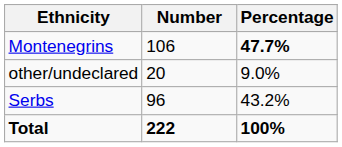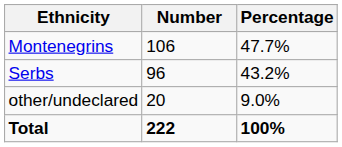 <table class="wikitable">
 <tr>
 <th width="100px">Ethnicity</th>
 <th width="80px">Number</th>
 <th width="80px">Percentage</th>
 </tr>
 <tr>
 <td><a href='#'>Montenegrins</a></td>
 <td>106</td>
-<td><strong>47.7%</strong></td>
+<td>47.7%</td>
+</tr>
+<tr>
+<td><a href='#'>Serbs</a></td>
+<td>96</td>
+<td>43.2%</td>
 </tr>
 <tr>
 <td>other/undeclared</td>
 <td>20</td>
 <td>9.0%</td>
 </tr>
 <tr>
-<td><a href='#'>Serbs</a></td>
-<td>96</td>
-<td>43.2%</td>
-</tr>
-<tr>
 <td><strong>Total</strong></td>
 <td><strong>222</strong></td>
 <td><strong>100%</strong></td>
 </tr>
 </table>
